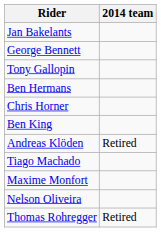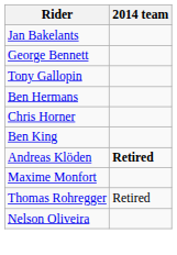 <table class="wikitable">
 <tr>
 <th>Rider</th>
 <th>2014 team</th>
 </tr>
 <tr>
 <td><a href='#'>Jan Bakelants</a></td>
 <td></td>
 </tr>
 <tr>
 <td><a href='#'>George Bennett</a></td>
 <td></td>
 </tr>
 <tr>
 <td><a href='#'>Tony Gallopin</a></td>
 <td></td>
 </tr>
 <tr>
 <td><a href='#'>Ben Hermans</a></td>
 <td></td>
 </tr>
 <tr>
 <td><a href='#'>Chris Horner</a></td>
 <td></td>
 </tr>
 <tr>
 <td><a href='#'>Ben King</a></td>
 <td></td>
 </tr>
 <tr>
 <td><a href='#'>Andreas Klöden</a></td>
-<td>Retired</td>
-</tr>
-<tr>
-<td><a href='#'>Tiago Machado</a></td>
-<td></td>
+<td><strong>Retired</strong></td>
 </tr>
 <tr>
 <td><a href='#'>Maxime Monfort</a></td>
 <td></td>
 </tr>
 <tr>
+<td><a href='#'>Thomas Rohregger</a></td>
+<td>Retired</td>
+</tr>
+<tr>
 <td><a href='#'>Nelson Oliveira</a></td>
 <td></td>
 </tr>
-<tr>
-<td><a href='#'>Thomas Rohregger</a></td>
-<td>Retired</td>
-</tr>
 </table>
